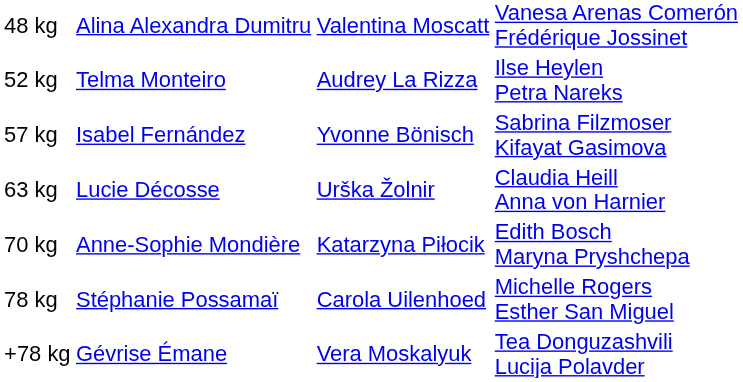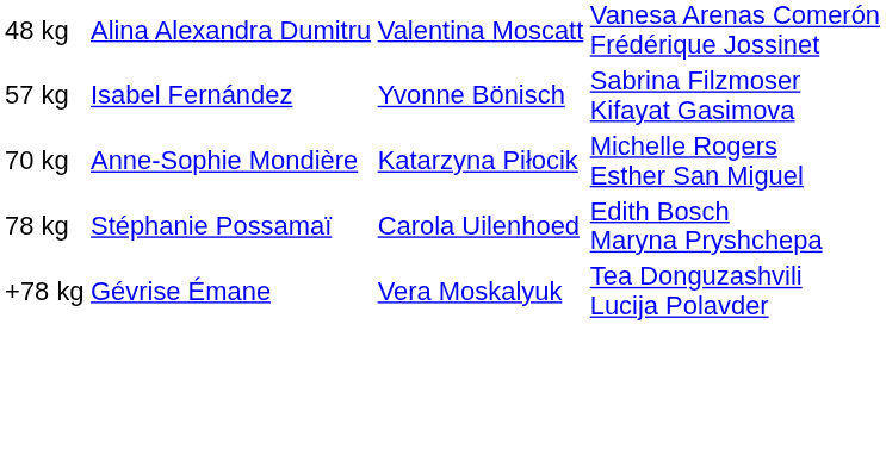 <table>
 <tr>
 <td>48 kg</td>
 <td> <a href='#'>Alina Alexandra Dumitru</a></td>
 <td> <a href='#'>Valentina Moscatt</a></td>
 <td> <a href='#'>Vanesa Arenas Comerón</a> <br>  <a href='#'>Frédérique Jossinet</a></td>
 </tr>
 <tr>
-<td>52 kg</td>
-<td> <a href='#'>Telma Monteiro</a></td>
-<td> <a href='#'>Audrey La Rizza</a></td>
-<td> <a href='#'>Ilse Heylen</a> <br>  <a href='#'>Petra Nareks</a></td>
-</tr>
-<tr>
 <td>57 kg</td>
 <td> <a href='#'>Isabel Fernández</a></td>
 <td> <a href='#'>Yvonne Bönisch</a></td>
 <td> <a href='#'>Sabrina Filzmoser</a> <br>  <a href='#'>Kifayat Gasimova</a></td>
 </tr>
 <tr>
-<td>63 kg</td>
-<td> <a href='#'>Lucie Décosse</a></td>
-<td> <a href='#'>Urška Žolnir</a></td>
-<td> <a href='#'>Claudia Heill</a> <br>  <a href='#'>Anna von Harnier</a></td>
-</tr>
-<tr>
 <td>70 kg</td>
 <td> <a href='#'>Anne-Sophie Mondière</a></td>
 <td> <a href='#'>Katarzyna Piłocik</a></td>
-<td> <a href='#'>Edith Bosch</a> <br>  <a href='#'>Maryna Pryshchepa</a></td>
+<td> <a href='#'>Michelle Rogers</a> <br>  <a href='#'>Esther San Miguel</a></td>
 </tr>
 <tr>
 <td>78 kg</td>
 <td> <a href='#'>Stéphanie Possamaï</a></td>
 <td> <a href='#'>Carola Uilenhoed</a></td>
-<td> <a href='#'>Michelle Rogers</a> <br>  <a href='#'>Esther San Miguel</a></td>
+<td> <a href='#'>Edith Bosch</a> <br>  <a href='#'>Maryna Pryshchepa</a></td>
 </tr>
 <tr>
 <td>+78 kg</td>
 <td> <a href='#'>Gévrise Émane</a></td>
 <td> <a href='#'>Vera Moskalyuk</a></td>
 <td> <a href='#'>Tea Donguzashvili</a> <br>  <a href='#'>Lucija Polavder</a></td>
 </tr>
 </table>
